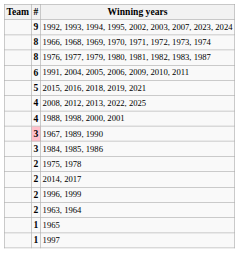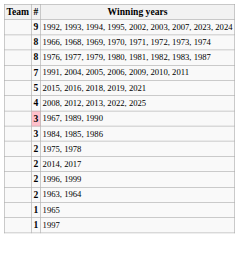 <table class="wikitable sortable" style="text-align:center">
 <tr>
 <th>Team</th>
 <th>#</th>
 <th>Winning years</th>
 </tr>
 <tr>
 <td style=><strong></strong></td>
 <td><strong>9</strong></td>
 <td style="font-size:90%;" align=left>1992, 1993, 1994, 1995, 2002, 2003, 2007, 2023, 2024</td>
 </tr>
 <tr>
 <td style=><em></em></td>
 <td><strong>8</strong></td>
 <td style="font-size:90%;" align=left>1966, 1968, 1969, 1970, 1971, 1972, 1973, 1974</td>
 </tr>
 <tr>
 <td style=><em></em></td>
 <td><strong>8</strong></td>
 <td style="font-size:90%;" align=left>1976, 1977, 1979, 1980, 1981, 1982, 1983, 1987</td>
 </tr>
 <tr>
 <td style=><em></em></td>
-<td><strong>6</strong></td>
+<td><strong>7</strong></td>
 <td style="font-size:90%;" align=left>1991, 2004, 2005, 2006, 2009, 2010, 2011</td>
 </tr>
 <tr>
 <td style=><strong></strong></td>
 <td><strong>5</strong></td>
 <td style="font-size:90%;" align=left>2015, 2016, 2018, 2019, 2021</td>
 </tr>
 <tr>
 <td style=><strong></strong></td>
 <td><strong>4</strong></td>
 <td style="font-size:90%;" align=left>2008, 2012, 2013, 2022, 2025</td>
-</tr>
-<tr>
-<td style=><em></em></td>
-<td><strong>4</strong></td>
-<td style="font-size:90%;" align=left>1988, 1998, 2000, 2001</td>
 </tr>
 <tr>
 <td style=><em></em></td>
 <td style="background: pink;"><strong>3</strong></td>
 <td style="font-size:90%;" align=left>1967, 1989, 1990</td>
 </tr>
 <tr>
 <td style=><em></em></td>
 <td><strong>3</strong></td>
 <td style="font-size:90%;" align=left>1984, 1985, 1986</td>
 </tr>
 <tr>
 <td style=><em></em></td>
 <td><strong>2</strong></td>
 <td style="font-size:90%;" align=left>1975, 1978</td>
 </tr>
 <tr>
 <td style=><strong></strong></td>
 <td><strong>2</strong></td>
 <td style="font-size:90%;" align=left>2014, 2017</td>
 </tr>
 <tr>
 <td style=><strong></strong></td>
 <td><strong>2</strong></td>
 <td style="font-size:90%;" align=left>1996, 1999</td>
 </tr>
 <tr>
 <td style=><strong></strong></td>
 <td><strong>2</strong></td>
 <td style="font-size:90%;" align=left>1963, 1964</td>
 </tr>
 <tr>
 <td style=><strong></strong></td>
 <td><strong>1</strong></td>
 <td style="font-size:90%;" align=left>1965</td>
 </tr>
 <tr>
 <td style=><strong></strong></td>
 <td><strong>1</strong></td>
 <td style="font-size:90%;" align=left>1997</td>
 </tr>
 </table>
